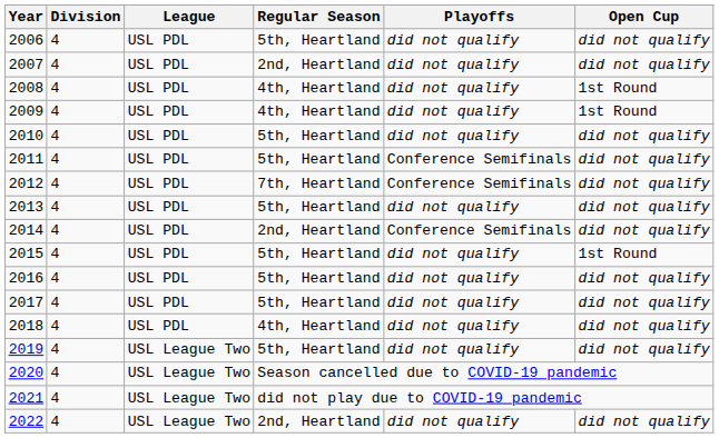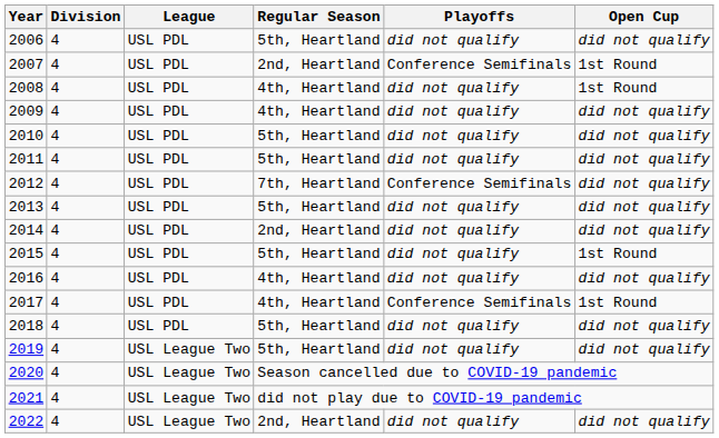 <table class="wikitable">
 <tr>
 <th>Year</th>
 <th>Division</th>
 <th>League</th>
 <th>Regular Season</th>
 <th>Playoffs</th>
 <th>Open Cup</th>
 </tr>
 <tr>
 <td>2006</td>
 <td>4</td>
 <td>USL PDL</td>
 <td>5th, Heartland</td>
 <td><em>did not qualify</em></td>
 <td><em>did not qualify</em></td>
 </tr>
 <tr>
 <td>2007</td>
 <td>4</td>
 <td>USL PDL</td>
 <td>2nd, Heartland</td>
-<td><em>did not qualify</em></td>
-<td><em>did not qualify</em></td>
+<td>Conference Semifinals</td>
+<td>1st Round</td>
 </tr>
 <tr>
 <td>2008</td>
 <td>4</td>
 <td>USL PDL</td>
 <td>4th, Heartland</td>
 <td><em>did not qualify</em></td>
 <td>1st Round</td>
 </tr>
 <tr>
 <td>2009</td>
 <td>4</td>
 <td>USL PDL</td>
 <td>4th, Heartland</td>
 <td><em>did not qualify</em></td>
-<td>1st Round</td>
+<td><em>did not qualify</em></td>
 </tr>
 <tr>
 <td>2010</td>
 <td>4</td>
 <td>USL PDL</td>
 <td>5th, Heartland</td>
 <td><em>did not qualify</em></td>
 <td><em>did not qualify</em></td>
 </tr>
 <tr>
 <td>2011</td>
 <td>4</td>
 <td>USL PDL</td>
 <td>5th, Heartland</td>
-<td>Conference Semifinals</td>
+<td><em>did not qualify</em></td>
 <td><em>did not qualify</em></td>
 </tr>
 <tr>
 <td>2012</td>
 <td>4</td>
 <td>USL PDL</td>
 <td>7th, Heartland</td>
 <td>Conference Semifinals</td>
 <td><em>did not qualify</em></td>
 </tr>
 <tr>
 <td>2013</td>
 <td>4</td>
 <td>USL PDL</td>
 <td>5th, Heartland</td>
 <td><em>did not qualify</em></td>
 <td><em>did not qualify</em></td>
 </tr>
 <tr>
 <td>2014</td>
 <td>4</td>
 <td>USL PDL</td>
 <td>2nd, Heartland</td>
-<td>Conference Semifinals</td>
+<td><em>did not qualify</em></td>
 <td><em>did not qualify</em></td>
 </tr>
 <tr>
 <td>2015</td>
 <td>4</td>
 <td>USL PDL</td>
 <td>5th, Heartland</td>
 <td><em>did not qualify</em></td>
 <td>1st Round</td>
 </tr>
 <tr>
 <td>2016</td>
 <td>4</td>
 <td>USL PDL</td>
-<td>5th, Heartland</td>
+<td>4th, Heartland</td>
 <td><em>did not qualify</em></td>
 <td><em>did not qualify</em></td>
 </tr>
 <tr>
 <td>2017</td>
 <td>4</td>
 <td>USL PDL</td>
-<td>5th, Heartland</td>
-<td><em>did not qualify</em></td>
-<td><em>did not qualify</em></td>
+<td>4th, Heartland</td>
+<td>Conference Semifinals</td>
+<td>1st Round</td>
 </tr>
 <tr>
 <td>2018</td>
 <td>4</td>
 <td>USL PDL</td>
-<td>4th, Heartland</td>
+<td>5th, Heartland</td>
 <td><em>did not qualify</em></td>
 <td><em>did not qualify</em></td>
 </tr>
 <tr>
 <td><a href='#'>2019</a></td>
 <td>4</td>
 <td>USL League Two</td>
 <td>5th, Heartland</td>
 <td><em>did not qualify</em></td>
 <td><em>did not qualify</em></td>
 </tr>
 <tr>
 <td><a href='#'>2020</a></td>
 <td>4</td>
 <td>USL League Two</td>
 <td colspan=3>Season cancelled due to <a href='#'>COVID-19 pandemic</a></td>
 </tr>
 <tr>
 <td><a href='#'>2021</a></td>
 <td>4</td>
 <td>USL League Two</td>
 <td colspan=3>did not play due to <a href='#'>COVID-19 pandemic</a></td>
 </tr>
 <tr>
 <td><a href='#'>2022</a></td>
 <td>4</td>
 <td>USL League Two</td>
 <td>2nd, Heartland</td>
 <td><em>did not qualify</em></td>
 <td><em>did not qualify</em></td>
 </tr>
 </table>
